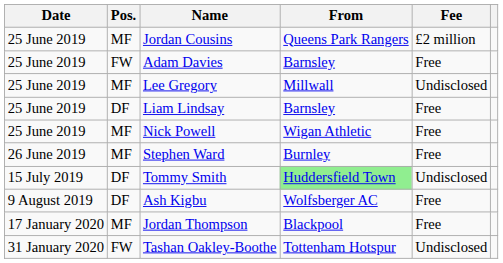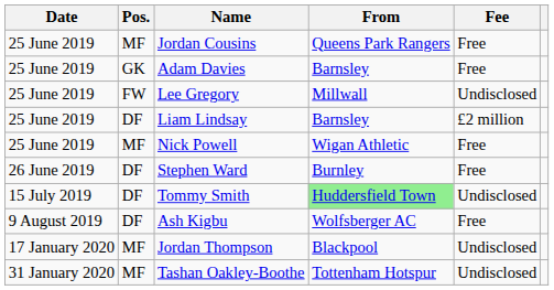 <table class="wikitable">
 <tr>
 <th>Date</th>
 <th>Pos.</th>
 <th>Name</th>
 <th>From</th>
 <th>Fee</th>
 <th></th>
 </tr>
 <tr>
 <td>25 June 2019</td>
 <td>MF</td>
 <td> <a href='#'>Jordan Cousins</a></td>
 <td> <a href='#'>Queens Park Rangers</a></td>
-<td>£2 million</td>
+<td>Free</td>
 <td></td>
 </tr>
 <tr>
 <td>25 June 2019</td>
-<td>FW</td>
+<td>GK</td>
 <td> <a href='#'>Adam Davies</a></td>
 <td> <a href='#'>Barnsley</a></td>
 <td>Free</td>
 <td></td>
 </tr>
 <tr>
 <td>25 June 2019</td>
-<td>MF</td>
+<td>FW</td>
 <td> <a href='#'>Lee Gregory</a></td>
 <td> <a href='#'>Millwall</a></td>
 <td>Undisclosed</td>
 <td></td>
 </tr>
 <tr>
 <td>25 June 2019</td>
 <td>DF</td>
 <td> <a href='#'>Liam Lindsay</a></td>
 <td> <a href='#'>Barnsley</a></td>
-<td>Free</td>
+<td>£2 million</td>
 <td></td>
 </tr>
 <tr>
 <td>25 June 2019</td>
 <td>MF</td>
 <td> <a href='#'>Nick Powell</a></td>
 <td> <a href='#'>Wigan Athletic</a></td>
 <td>Free</td>
 <td></td>
 </tr>
 <tr>
 <td>26 June 2019</td>
-<td>MF</td>
+<td>DF</td>
 <td> <a href='#'>Stephen Ward</a></td>
 <td> <a href='#'>Burnley</a></td>
 <td>Free</td>
 <td></td>
 </tr>
 <tr>
 <td>15 July 2019</td>
 <td>DF</td>
 <td> <a href='#'>Tommy Smith</a></td>
 <td style="background: lightgreen;"> <a href='#'>Huddersfield Town</a></td>
 <td>Undisclosed</td>
 <td></td>
 </tr>
 <tr>
 <td>9 August 2019</td>
 <td>DF</td>
 <td> <a href='#'>Ash Kigbu</a></td>
 <td> <a href='#'>Wolfsberger AC</a></td>
 <td>Free</td>
 <td></td>
 </tr>
 <tr>
 <td>17 January 2020</td>
 <td>MF</td>
 <td> <a href='#'>Jordan Thompson</a></td>
 <td> <a href='#'>Blackpool</a></td>
-<td>Free</td>
+<td>Undisclosed</td>
 <td></td>
 </tr>
 <tr>
 <td>31 January 2020</td>
-<td>FW</td>
+<td>MF</td>
 <td> <a href='#'>Tashan Oakley-Boothe</a></td>
 <td> <a href='#'>Tottenham Hotspur</a></td>
 <td>Undisclosed</td>
 <td></td>
 </tr>
 </table>
